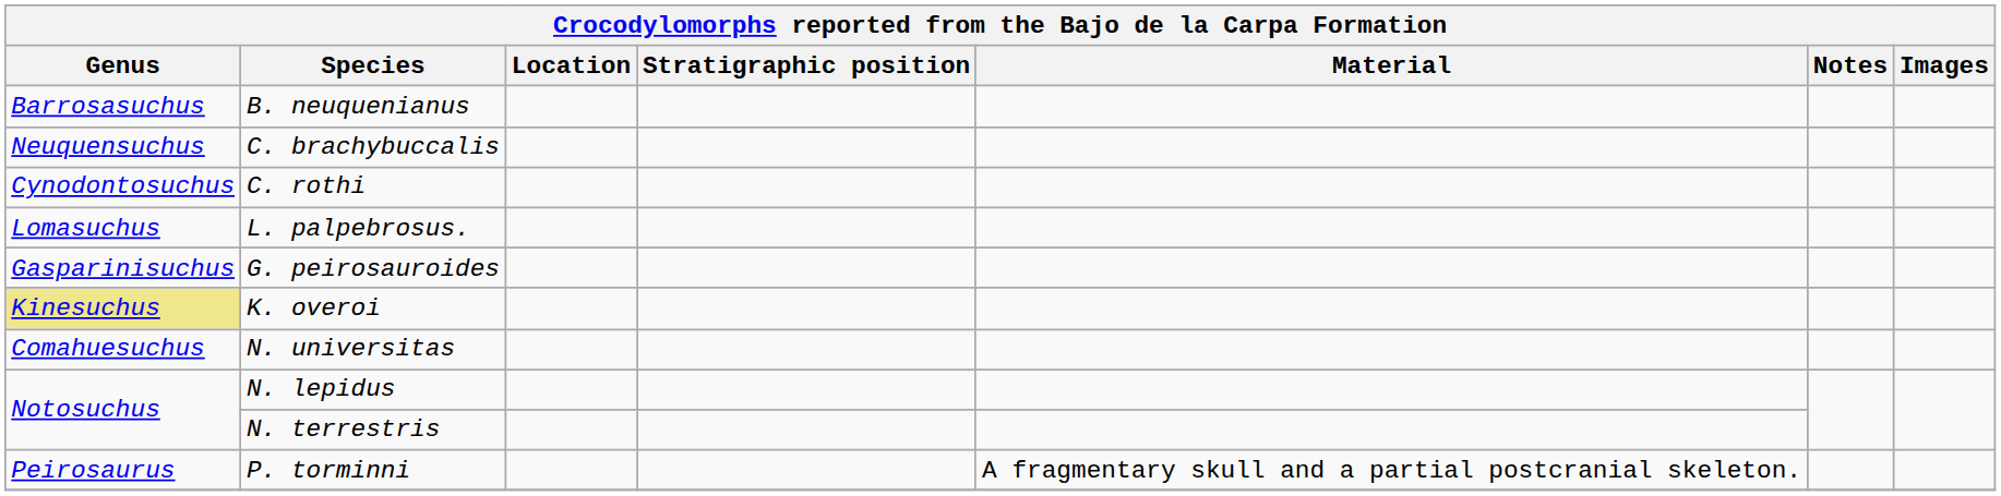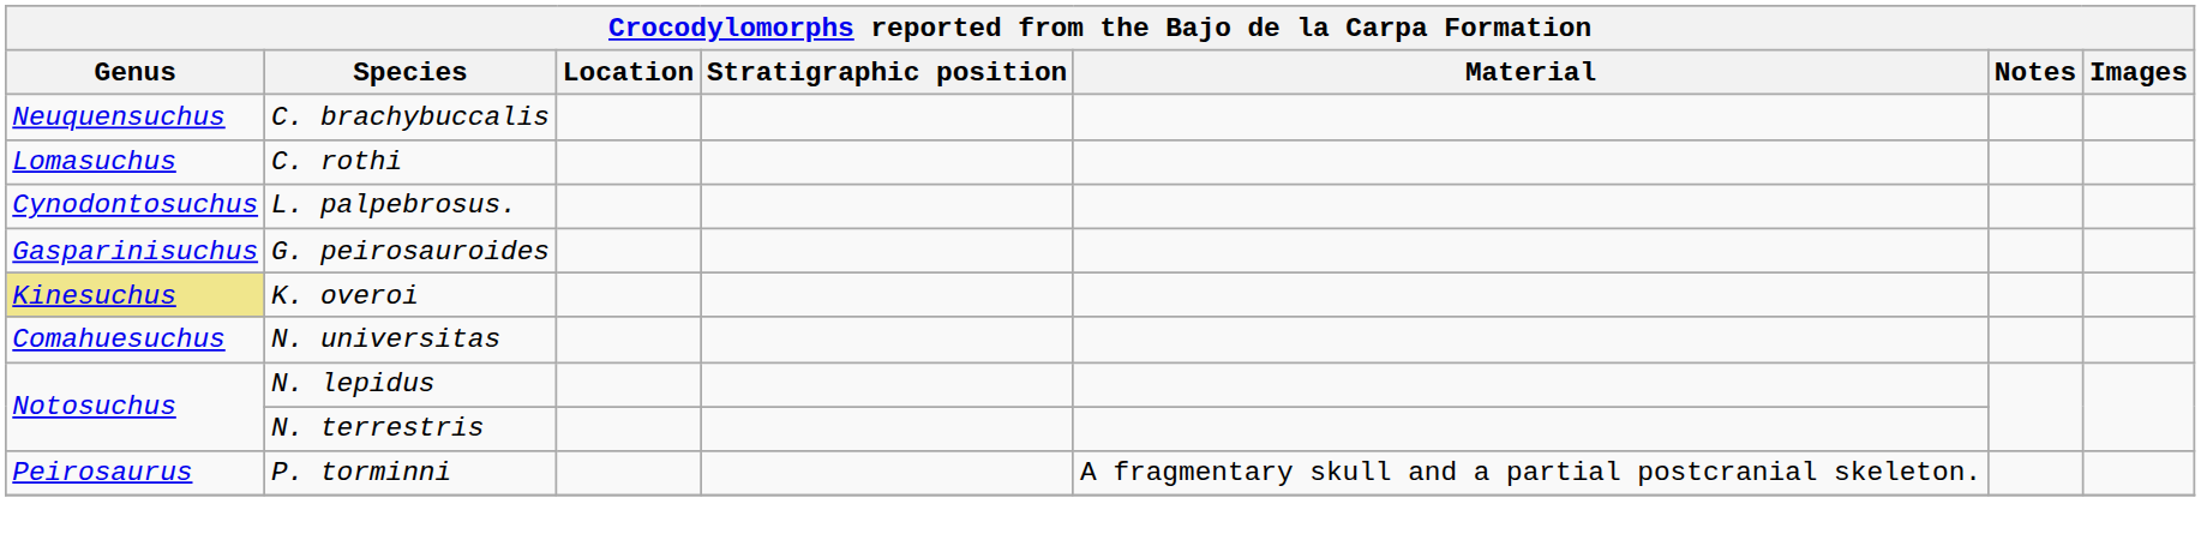 <table class="wikitable" align="center">
 <tr>
 <th colspan="7" align="center"><strong><a href='#'>Crocodylomorphs</a> reported from the Bajo de la Carpa Formation</strong></th>
 </tr>
 <tr>
 <th>Genus</th>
 <th>Species</th>
 <th>Location</th>
 <th>Stratigraphic position</th>
 <th>Material</th>
 <th>Notes</th>
 <th>Images</th>
 </tr>
 <tr>
-<td><em><a href='#'>Barrosasuchus</a></em></td>
-<td><em>B. neuquenianus</em></td>
-<td></td>
-<td></td>
-<td></td>
-<td></td>
-<td></td>
-</tr>
-<tr>
 <td><em><a href='#'>Neuquensuchus</a></em></td>
 <td><em>C. brachybuccalis</em></td>
 <td></td>
 <td></td>
 <td></td>
 <td></td>
 <td></td>
 </tr>
 <tr>
-<td><em><a href='#'>Cynodontosuchus</a></em></td>
+<td><em><a href='#'>Lomasuchus</a></em></td>
 <td><em>C. rothi</em></td>
 <td></td>
 <td></td>
 <td></td>
 <td></td>
 <td></td>
 </tr>
 <tr>
-<td><em><a href='#'>Lomasuchus</a></em></td>
+<td><em><a href='#'>Cynodontosuchus</a></em></td>
 <td><em>L. palpebrosus.</em></td>
 <td></td>
 <td></td>
 <td></td>
 <td></td>
 <td></td>
 </tr>
 <tr>
 <td><em><a href='#'>Gasparinisuchus</a></em></td>
 <td><em>G. peirosauroides</em></td>
 <td></td>
 <td></td>
 <td></td>
 <td></td>
 <td></td>
 </tr>
 <tr>
 <td style="background: khaki;"><em><a href='#'>Kinesuchus</a></em></td>
 <td><em>K. overoi</em></td>
 <td></td>
 <td></td>
 <td></td>
 <td></td>
 <td></td>
 </tr>
 <tr>
 <td><em><a href='#'>Comahuesuchus</a></em></td>
 <td><em>N. universitas</em> </td>
 <td></td>
 <td></td>
 <td></td>
 <td></td>
 <td></td>
 </tr>
 <tr>
 <td rowspan = 2><em><a href='#'>Notosuchus</a></em></td>
 <td><em> N. lepidus</em></td>
 <td></td>
 <td></td>
 <td></td>
 <td rowspan = 2></td>
 <td rowspan = 2></td>
 </tr>
 <tr>
 <td><em>N. terrestris</em></td>
 <td></td>
 <td></td>
 <td></td>
 </tr>
 <tr>
 <td><em><a href='#'>Peirosaurus</a></em></td>
 <td><em>P. torminni</em></td>
 <td></td>
 <td></td>
 <td>A fragmentary skull and a partial postcranial skeleton.</td>
 <td></td>
 <td></td>
 </tr>
 <tr>
 </tr>
 </table>
